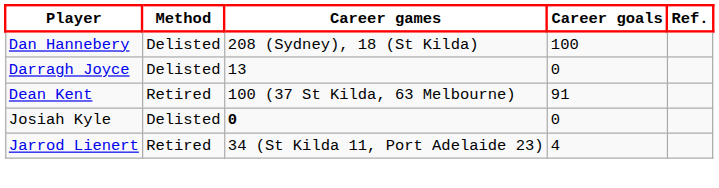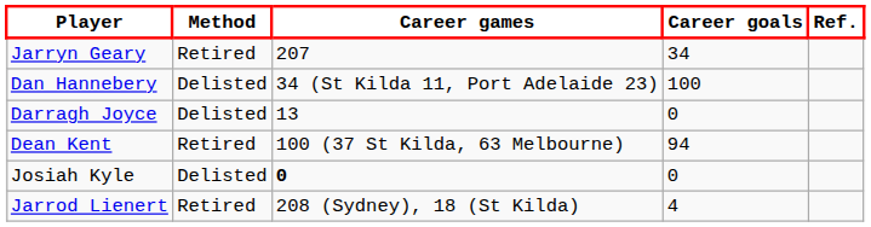 <table class="wikitable">
 <tr>
 <th style="background:white; border: solid red 2px;">Player</th>
 <th style="background:white; border: solid red 2px;">Method</th>
 <th style="background:white; border: solid red 2px;">Career games</th>
 <th style="background:white; border: solid red 2px;">Career goals</th>
 <th style="background:white; border: solid red 2px;">Ref.</th>
 </tr>
 <tr>
+<td><a href='#'>Jarryn Geary</a></td>
+<td>Retired</td>
+<td>207</td>
+<td>34</td>
+<td></td>
+</tr>
+<tr>
 <td><a href='#'>Dan Hannebery</a></td>
 <td>Delisted</td>
-<td>208 (Sydney), 18 (St Kilda)</td>
+<td>34 (St Kilda 11, Port Adelaide 23)</td>
 <td>100</td>
 <td></td>
 </tr>
 <tr>
 <td><a href='#'>Darragh Joyce</a></td>
 <td>Delisted</td>
 <td>13</td>
 <td>0</td>
 <td></td>
 </tr>
 <tr>
 <td><a href='#'>Dean Kent</a></td>
 <td>Retired</td>
 <td>100 (37 St Kilda, 63 Melbourne)</td>
-<td>91</td>
+<td>94</td>
 <td></td>
 </tr>
 <tr>
 <td>Josiah Kyle</td>
 <td>Delisted</td>
 <td><strong>0</strong></td>
 <td>0</td>
 <td></td>
 </tr>
 <tr>
 <td><a href='#'>Jarrod Lienert</a></td>
 <td>Retired</td>
-<td>34 (St Kilda 11, Port Adelaide 23)</td>
+<td>208 (Sydney), 18 (St Kilda)</td>
 <td>4</td>
 <td></td>
 </tr>
 </table>
